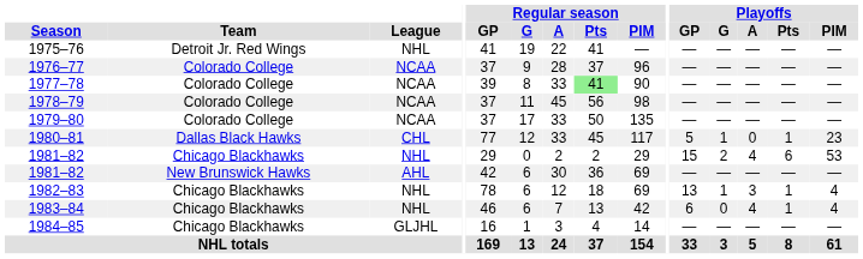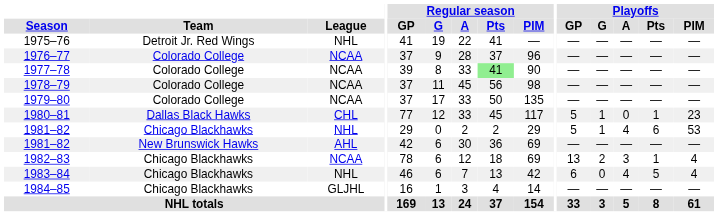 <table border="0" cellpadding="1" cellspacing="0" style="text-align:center; width:60em">
 <tr bgcolor="#e0e0e0">
 <th colspan="3" bgcolor="#ffffff"></th>
 <th rowspan="100" bgcolor="#ffffff"></th>
 <th colspan="5"><a href='#'>Regular season</a></th>
 <th rowspan="100" bgcolor="#ffffff"></th>
 <th colspan="5"><a href='#'>Playoffs</a></th>
 </tr>
 <tr bgcolor="#e0e0e0">
 <th><a href='#'>Season</a></th>
 <th>Team</th>
 <th>League</th>
 <th>GP</th>
 <th><a href='#'>G</a></th>
 <th><a href='#'>A</a></th>
 <th><a href='#'>Pts</a></th>
 <th><a href='#'>PIM</a></th>
 <th>GP</th>
 <th>G</th>
 <th>A</th>
 <th>Pts</th>
 <th>PIM</th>
 </tr>
 <tr>
 <td>1975–76</td>
 <td>Detroit Jr. Red Wings</td>
 <td>NHL</td>
 <td>41</td>
 <td>19</td>
 <td>22</td>
 <td>41</td>
 <td>—</td>
 <td>—</td>
 <td>—</td>
 <td>—</td>
 <td>—</td>
 <td>—</td>
 </tr>
 <tr bgcolor="#f0f0f0">
 <td><a href='#'>1976–77</a></td>
 <td><a href='#'>Colorado College</a></td>
 <td><a href='#'>NCAA</a></td>
 <td>37</td>
 <td>9</td>
 <td>28</td>
 <td>37</td>
 <td>96</td>
 <td>—</td>
 <td>—</td>
 <td>—</td>
 <td>—</td>
 <td>—</td>
 </tr>
 <tr>
 <td><a href='#'>1977–78</a></td>
 <td>Colorado College</td>
 <td>NCAA</td>
 <td>39</td>
 <td>8</td>
 <td>33</td>
 <td style="background: lightgreen;">41</td>
 <td>90</td>
 <td>—</td>
 <td>—</td>
 <td>—</td>
 <td>—</td>
 <td>—</td>
 </tr>
 <tr bgcolor="#f0f0f0">
 <td><a href='#'>1978–79</a></td>
 <td>Colorado College</td>
 <td>NCAA</td>
 <td>37</td>
 <td>11</td>
 <td>45</td>
 <td>56</td>
 <td>98</td>
 <td>—</td>
 <td>—</td>
 <td>—</td>
 <td>—</td>
 <td>—</td>
 </tr>
 <tr>
 <td><a href='#'>1979–80</a></td>
 <td>Colorado College</td>
 <td>NCAA</td>
 <td>37</td>
 <td>17</td>
 <td>33</td>
 <td>50</td>
 <td>135</td>
 <td>—</td>
 <td>—</td>
 <td>—</td>
 <td>—</td>
 <td>—</td>
 </tr>
 <tr bgcolor="#f0f0f0">
 <td><a href='#'>1980–81</a></td>
 <td><a href='#'>Dallas Black Hawks</a></td>
 <td><a href='#'>CHL</a></td>
 <td>77</td>
 <td>12</td>
 <td>33</td>
 <td>45</td>
 <td>117</td>
 <td>5</td>
 <td>1</td>
 <td>0</td>
 <td>1</td>
 <td>23</td>
 </tr>
 <tr>
 <td><a href='#'>1981–82</a></td>
 <td><a href='#'>Chicago Blackhawks</a></td>
 <td><a href='#'>NHL</a></td>
 <td>29</td>
 <td>0</td>
 <td>2</td>
 <td>2</td>
 <td>29</td>
-<td>15</td>
-<td>2</td>
+<td>5</td>
+<td>1</td>
 <td>4</td>
 <td>6</td>
 <td>53</td>
 </tr>
 <tr bgcolor="#f0f0f0">
 <td><a href='#'>1981–82</a></td>
 <td><a href='#'>New Brunswick Hawks</a></td>
 <td><a href='#'>AHL</a></td>
 <td>42</td>
 <td>6</td>
 <td>30</td>
 <td>36</td>
 <td>69</td>
 <td>—</td>
 <td>—</td>
 <td>—</td>
 <td>—</td>
 <td>—</td>
 </tr>
 <tr>
 <td><a href='#'>1982–83</a></td>
 <td>Chicago Blackhawks</td>
-<td>NHL</td>
+<td><a href='#'>NCAA</a></td>
 <td>78</td>
 <td>6</td>
 <td>12</td>
 <td>18</td>
 <td>69</td>
 <td>13</td>
-<td>1</td>
+<td>2</td>
 <td>3</td>
 <td>1</td>
 <td>4</td>
 </tr>
 <tr bgcolor="#f0f0f0">
 <td><a href='#'>1983–84</a></td>
 <td>Chicago Blackhawks</td>
 <td>NHL</td>
 <td>46</td>
 <td>6</td>
 <td>7</td>
 <td>13</td>
 <td>42</td>
 <td>6</td>
 <td>0</td>
 <td>4</td>
-<td>1</td>
+<td>5</td>
 <td>4</td>
 </tr>
 <tr>
 <td><a href='#'>1984–85</a></td>
 <td>Chicago Blackhawks</td>
 <td>GLJHL</td>
 <td>16</td>
 <td>1</td>
 <td>3</td>
 <td>4</td>
 <td>14</td>
 <td>—</td>
 <td>—</td>
 <td>—</td>
 <td>—</td>
 <td>—</td>
 </tr>
 <tr bgcolor="#e0e0e0">
 <th colspan="3">NHL totals</th>
 <th>169</th>
 <th>13</th>
 <th>24</th>
 <th>37</th>
 <th>154</th>
 <th>33</th>
 <th>3</th>
 <th>5</th>
 <th>8</th>
 <th>61</th>
 </tr>
 </table>
